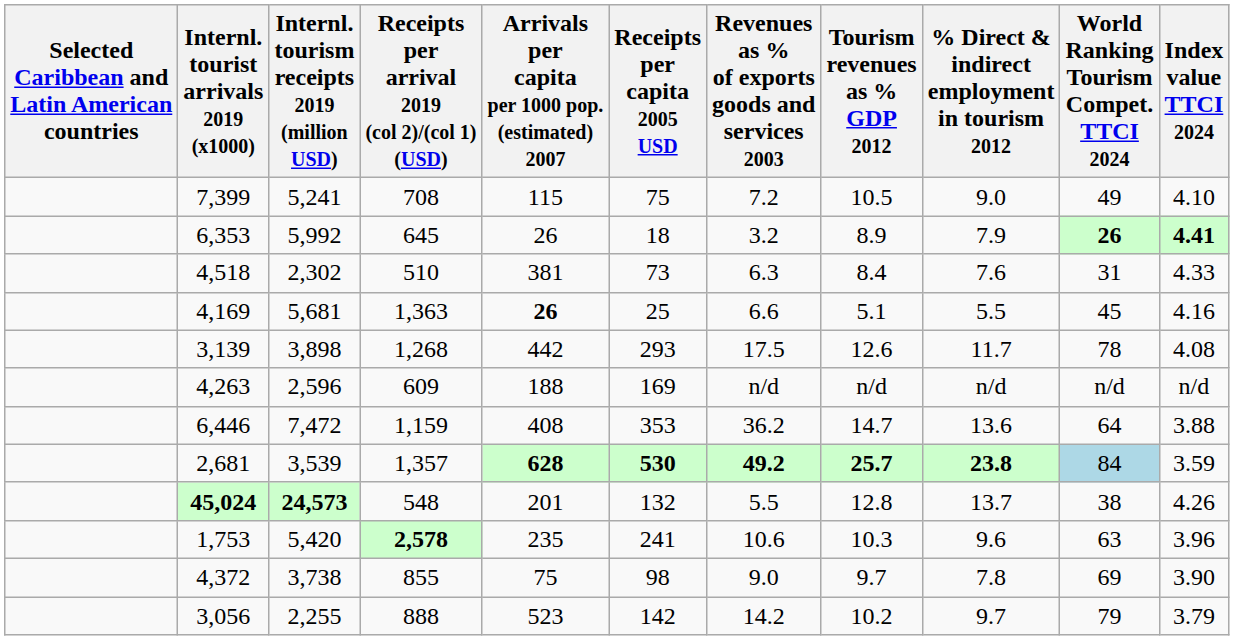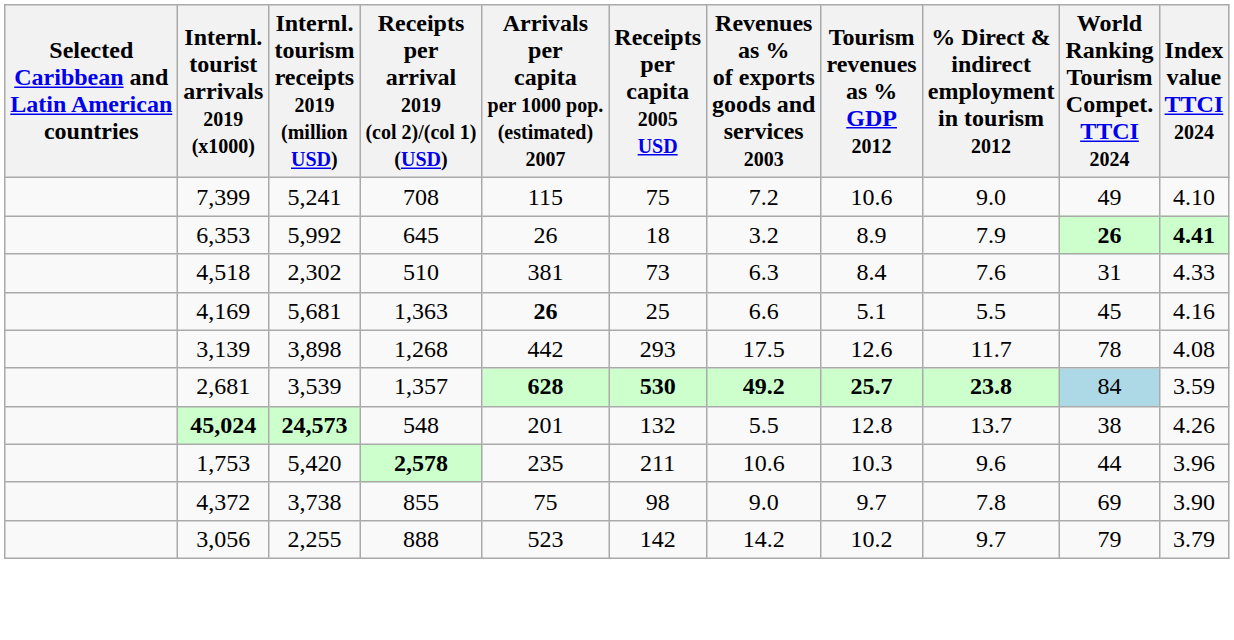 <table class="sortable wikitable" style="margin:10px">
 <tr bgcolor=#ececec>
 <th>Selected <br> <a href='#'>Caribbean</a> and<br><a href='#'>Latin American</a> <br>countries</th>
 <th>Internl.<br> tourist<br>arrivals<small><br>2019<br> (x1000)</small></th>
 <th>Internl. <br>tourism <br> receipts<br><small>2019</small><br><small>(million<br><a href='#'>USD</a>)</small></th>
 <th>Receipts<br> per <br>arrival<br><small> 2019<br>(col 2)/(col 1)<br>(<a href='#'>USD</a>)</small></th>
 <th>Arrivals<br>per<br>capita<br><small>per 1000 pop.<br>(estimated)<br>2007 </small></th>
 <th>Receipts <br>per<br> capita<small><br>2005 <br><a href='#'>USD</a></small></th>
 <th>Revenues <br>as % <br>of exports<br>goods and<br>services<br><small>2003</small></th>
 <th>Tourism<br>revenues<br> as %<br> <a href='#'>GDP</a> <br><small>2012</small></th>
 <th>% Direct &<br> indirect<br>employment<br>in tourism<small><br>2012</small></th>
 <th>World<br>Ranking<br>Tourism<br>Compet.<br><a href='#'>TTCI</a><br><small>2024</small></th>
 <th>Index<br>value <br><a href='#'>TTCI</a><br><small>2024</small></th>
 </tr>
 <tr align=center>
 <td align=left></td>
 <td>7,399</td>
 <td>5,241</td>
 <td>708</td>
 <td>115</td>
 <td>75</td>
 <td>7.2</td>
-<td>10.5</td>
+<td>10.6</td>
 <td>9.0</td>
 <td>49</td>
 <td>4.10</td>
 </tr>
 <tr align="center">
 <td align=left></td>
 <td>6,353</td>
 <td>5,992</td>
 <td>645</td>
 <td>26</td>
 <td>18</td>
 <td>3.2</td>
 <td>8.9</td>
 <td>7.9</td>
 <td bgcolor=#ccffcc><strong>26</strong></td>
 <td bgcolor=#ccffcc><strong>4.41</strong></td>
 </tr>
 <tr align="center">
 <td align=left></td>
 <td>4,518</td>
 <td>2,302</td>
 <td>510</td>
 <td>381</td>
 <td>73</td>
 <td>6.3</td>
 <td>8.4</td>
 <td>7.6</td>
 <td>31</td>
 <td>4.33</td>
 </tr>
 <tr align="center">
 <td align="left"></td>
 <td>4,169</td>
 <td>5,681</td>
 <td>1,363</td>
 <td><strong>26</strong></td>
 <td>25</td>
 <td>6.6</td>
 <td>5.1</td>
 <td>5.5</td>
 <td>45</td>
 <td>4.16</td>
 </tr>
 <tr align="center">
 <td align=left></td>
 <td>3,139</td>
 <td>3,898</td>
 <td>1,268</td>
 <td>442</td>
 <td>293</td>
 <td>17.5</td>
 <td>12.6</td>
 <td>11.7</td>
 <td>78</td>
 <td>4.08</td>
 </tr>
 <tr align="center">
 <td align=left></td>
-<td>4,263</td>
-<td>2,596</td>
-<td>609</td>
-<td>188</td>
-<td>169</td>
-<td>n/d</td>
-<td>n/d</td>
-<td>n/d</td>
-<td>n/d</td>
-<td>n/d</td>
-</tr>
-<tr align="center">
-<td align=left></td>
-<td>6,446</td>
-<td>7,472</td>
-<td>1,159</td>
-<td>408</td>
-<td>353</td>
-<td>36.2</td>
-<td>14.7</td>
-<td>13.6</td>
-<td>64</td>
-<td>3.88</td>
-</tr>
-<tr align="center">
-<td align=left></td>
 <td>2,681</td>
 <td>3,539</td>
 <td>1,357</td>
 <td bgcolor=#ccffcc><strong>628</strong></td>
 <td bgcolor=#ccffcc><strong>530</strong></td>
 <td bgcolor=#ccffcc><strong>49.2</strong></td>
 <td bgcolor=#ccffcc><strong>25.7</strong></td>
 <td bgcolor=#ccffcc><strong>23.8 </strong></td>
 <td style="background: lightblue;">84</td>
 <td>3.59</td>
 </tr>
 <tr align="center">
 <td align=left></td>
 <td bgcolor=#ccffcc><strong>45,024</strong></td>
 <td bgcolor=#ccffcc><strong>24,573</strong></td>
 <td>548</td>
 <td>201</td>
 <td>132</td>
 <td>5.5</td>
 <td>12.8</td>
 <td>13.7</td>
 <td>38</td>
 <td>4.26</td>
 </tr>
 <tr align="center">
 <td align=left></td>
 <td>1,753</td>
 <td>5,420</td>
 <td bgcolor=#ccffcc><strong>2,578</strong></td>
 <td>235</td>
-<td>241</td>
+<td>211</td>
 <td>10.6</td>
 <td>10.3</td>
 <td>9.6</td>
-<td>63</td>
+<td>44</td>
 <td>3.96</td>
 </tr>
 <tr align=center>
 <td align="left"></td>
 <td>4,372</td>
 <td>3,738</td>
 <td>855</td>
 <td>75</td>
 <td>98</td>
 <td>9.0</td>
 <td>9.7</td>
 <td>7.8</td>
 <td>69</td>
 <td>3.90</td>
 </tr>
 <tr align=center>
 <td align="left"></td>
 <td>3,056</td>
 <td>2,255</td>
 <td>888</td>
 <td>523</td>
 <td>142</td>
 <td>14.2</td>
 <td>10.2</td>
 <td>9.7</td>
 <td>79</td>
 <td>3.79</td>
 </tr>
 </table>
